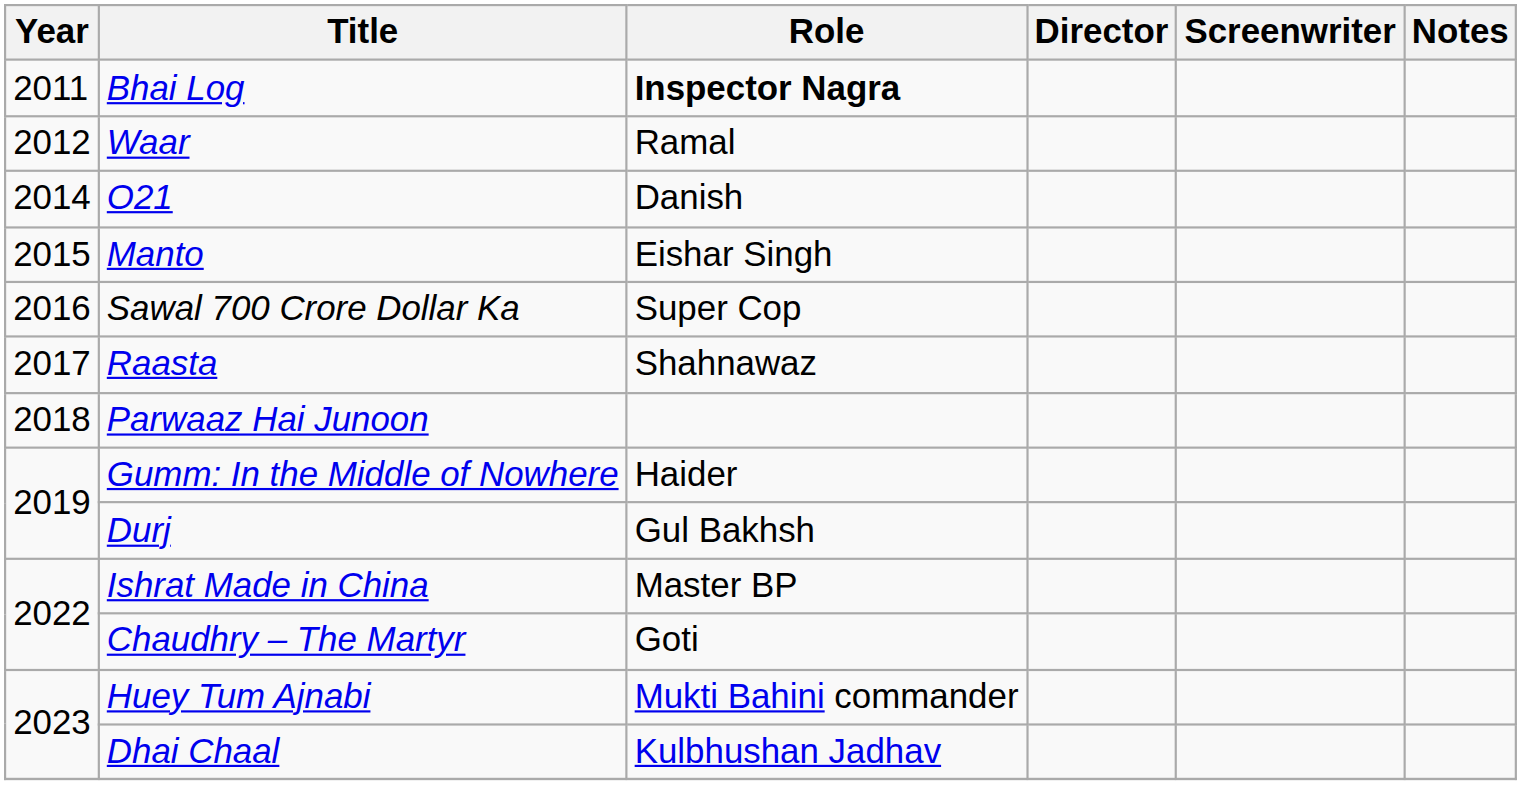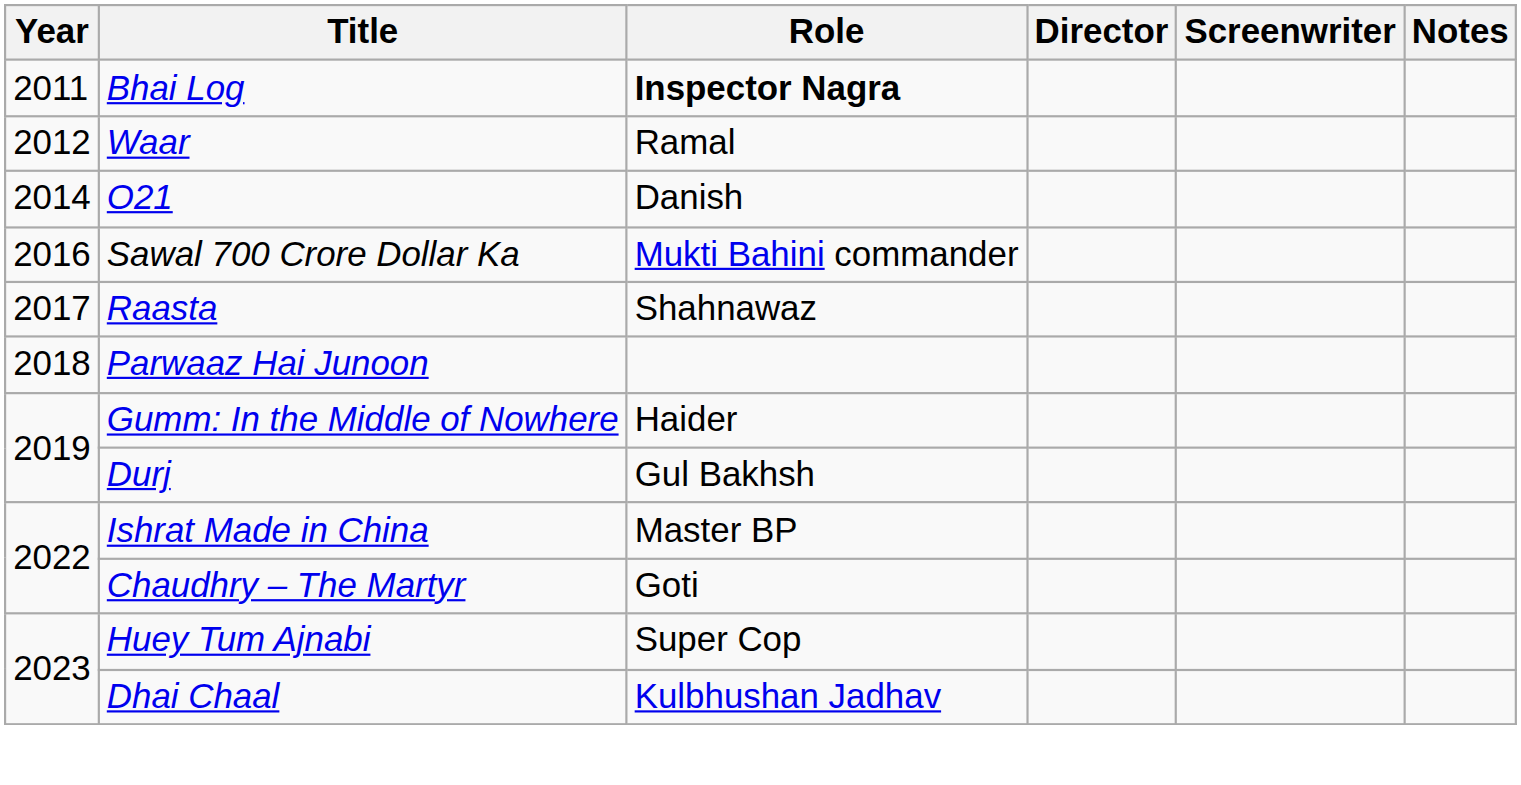 <table class="wikitable sortable">
 <tr style="text-align:center;">
 <th>Year</th>
 <th>Title</th>
 <th>Role</th>
 <th>Director</th>
 <th>Screenwriter</th>
 <th>Notes</th>
 </tr>
 <tr>
 <td>2011</td>
 <td><em><a href='#'>Bhai Log</a></em></td>
 <td><strong>Inspector Nagra</strong></td>
 <td></td>
 <td></td>
 <td></td>
 </tr>
 <tr>
 <td>2012</td>
 <td><em><a href='#'>Waar</a></em></td>
 <td>Ramal</td>
 <td></td>
 <td></td>
 <td></td>
 </tr>
 <tr>
 <td>2014</td>
 <td><em><a href='#'>O21</a></em></td>
 <td>Danish</td>
 <td></td>
 <td></td>
 <td></td>
 </tr>
 <tr>
-<td>2015</td>
-<td><a href='#'><em>Manto</em></a></td>
-<td>Eishar Singh</td>
-<td></td>
-<td></td>
-<td></td>
-</tr>
-<tr>
 <td>2016</td>
 <td><em>Sawal 700 Crore Dollar Ka</em></td>
-<td>Super Cop</td>
+<td><a href='#'>Mukti Bahini</a> commander</td>
 <td></td>
 <td></td>
 <td></td>
 </tr>
 <tr>
 <td>2017</td>
 <td><em><a href='#'>Raasta</a></em></td>
 <td>Shahnawaz</td>
 <td></td>
 <td></td>
 <td></td>
 </tr>
 <tr>
 <td>2018</td>
 <td><em><a href='#'>Parwaaz Hai Junoon</a></em></td>
 <td></td>
 <td></td>
 <td></td>
 <td></td>
 </tr>
 <tr>
 <td rowspan="2">2019</td>
 <td><em><a href='#'>Gumm: In the Middle of Nowhere</a></em></td>
 <td>Haider</td>
 <td></td>
 <td></td>
 <td></td>
 </tr>
 <tr>
 <td><em><a href='#'>Durj</a></em></td>
 <td>Gul Bakhsh</td>
 <td></td>
 <td></td>
 <td></td>
 </tr>
 <tr>
 <td rowspan="2">2022</td>
 <td><em><a href='#'>Ishrat Made in China</a></em></td>
 <td>Master BP</td>
 <td></td>
 <td></td>
 <td></td>
 </tr>
 <tr>
 <td><em><a href='#'>Chaudhry – The Martyr</a></em></td>
 <td>Goti</td>
 <td></td>
 <td></td>
 <td></td>
 </tr>
 <tr>
 <td rowspan="2">2023</td>
 <td><em><a href='#'>Huey Tum Ajnabi</a></em></td>
-<td><a href='#'>Mukti Bahini</a> commander</td>
+<td>Super Cop</td>
 <td></td>
 <td></td>
 <td></td>
 </tr>
 <tr>
 <td><em><a href='#'>Dhai Chaal</a></em></td>
 <td><a href='#'>Kulbhushan Jadhav</a></td>
 <td></td>
 <td></td>
 <td></td>
 </tr>
 <tr>
 </tr>
 </table>
